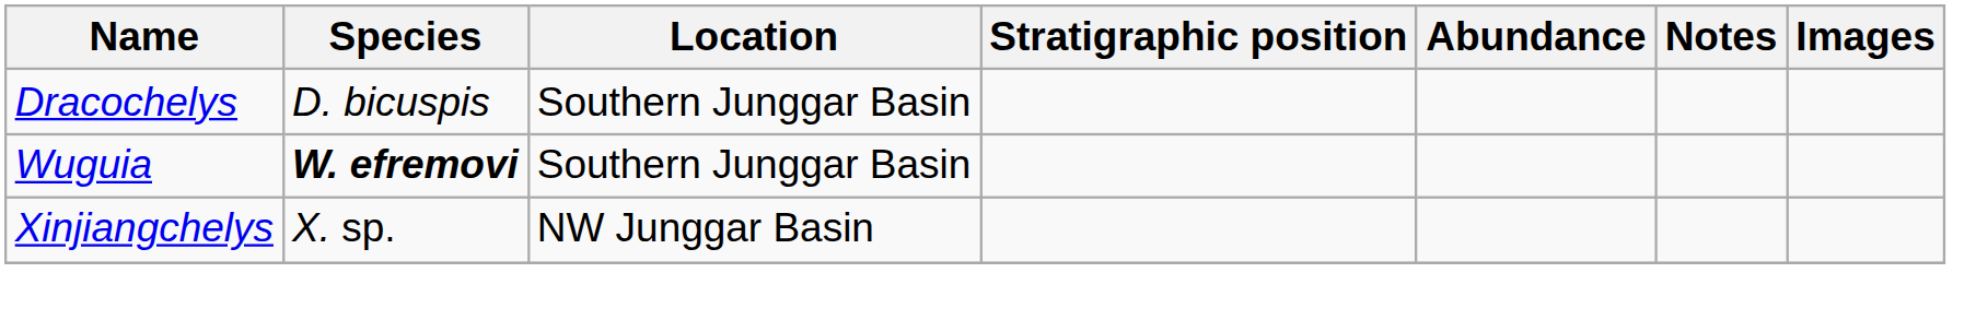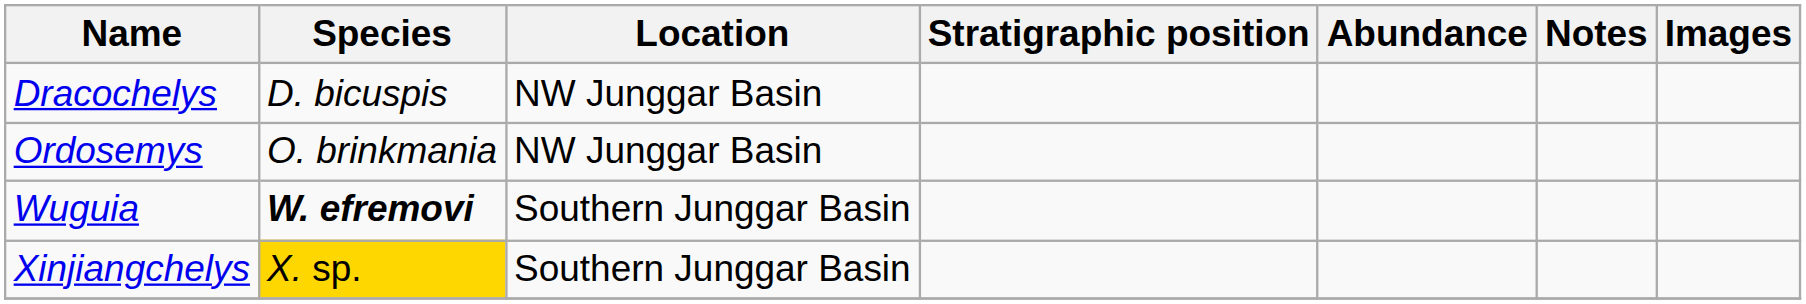 <table class="wikitable" align="center">
 <tr>
 <th>Name</th>
 <th>Species</th>
 <th>Location</th>
 <th>Stratigraphic position</th>
 <th>Abundance</th>
 <th>Notes</th>
 <th>Images</th>
 </tr>
 <tr>
 <td><em><a href='#'>Dracochelys</a></em></td>
 <td><em>D. bicuspis</em></td>
-<td>Southern Junggar Basin</td>
+<td>NW Junggar Basin</td>
+<td></td>
+<td></td>
+<td></td>
+<td></td>
+</tr>
+<tr>
+<td><em><a href='#'>Ordosemys</a></em></td>
+<td><em>O. brinkmania</em></td>
+<td>NW Junggar Basin</td>
 <td></td>
 <td></td>
 <td></td>
 <td></td>
 </tr>
 <tr>
 <td><em><a href='#'>Wuguia</a></em></td>
 <td><strong><em>W. efremovi</em></strong></td>
 <td>Southern Junggar Basin</td>
 <td></td>
 <td></td>
 <td></td>
 <td></td>
 </tr>
 <tr>
 <td><em><a href='#'>Xinjiangchelys</a></em></td>
-<td><em>X. </em>sp.</td>
-<td>NW Junggar Basin</td>
+<td style="background: gold;"><em>X. </em>sp.</td>
+<td>Southern Junggar Basin</td>
 <td></td>
 <td></td>
 <td></td>
 <td></td>
 </tr>
 <tr>
 </tr>
 </table>
